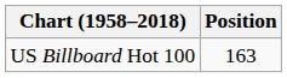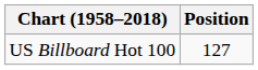 <table class="wikitable plainrowheaders">
 <tr>
 <th>Chart (1958–2018)</th>
 <th>Position</th>
 </tr>
 <tr>
 <td>US <em>Billboard</em> Hot 100</td>
-<td style="text-align:center;">163</td>
+<td style="text-align:center;">127</td>
 </tr>
 </table>
